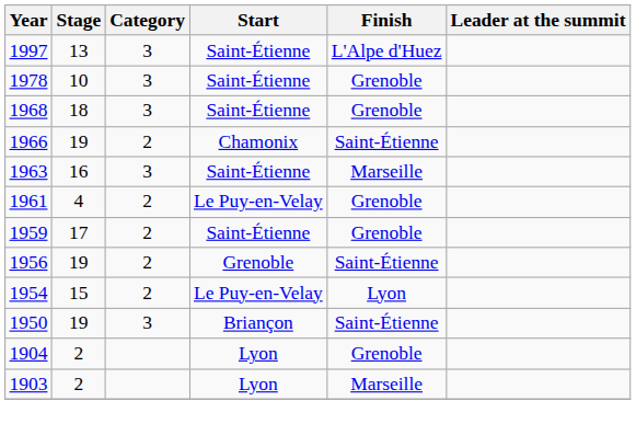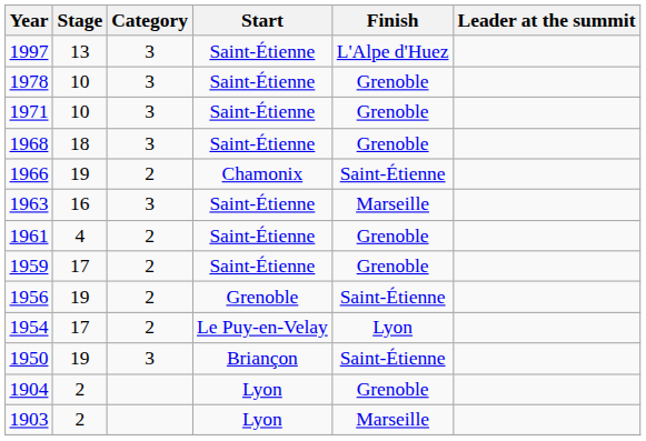 <table class="wikitable" style="text-align: center;">
 <tr>
 <th>Year</th>
 <th>Stage</th>
 <th>Category</th>
 <th>Start</th>
 <th>Finish</th>
 <th>Leader at the summit</th>
 </tr>
 <tr>
 <td><a href='#'>1997</a></td>
 <td>13</td>
 <td>3</td>
 <td><a href='#'>Saint-Étienne</a></td>
 <td><a href='#'>L'Alpe d'Huez</a></td>
 <td align=left></td>
 </tr>
 <tr>
 <td><a href='#'>1978</a></td>
+<td>10</td>
+<td>3</td>
+<td><a href='#'>Saint-Étienne</a></td>
+<td><a href='#'>Grenoble</a></td>
+<td align=left></td>
+</tr>
+<tr>
+<td><a href='#'>1971</a></td>
 <td>10</td>
 <td>3</td>
 <td><a href='#'>Saint-Étienne</a></td>
 <td><a href='#'>Grenoble</a></td>
 <td align=left></td>
 </tr>
 <tr>
 <td><a href='#'>1968</a></td>
 <td>18</td>
 <td>3</td>
 <td><a href='#'>Saint-Étienne</a></td>
 <td><a href='#'>Grenoble</a></td>
 <td align=left></td>
 </tr>
 <tr>
 <td><a href='#'>1966</a></td>
 <td>19</td>
 <td>2</td>
 <td><a href='#'>Chamonix</a></td>
 <td><a href='#'>Saint-Étienne</a></td>
 <td align=left></td>
 </tr>
 <tr>
 <td><a href='#'>1963</a></td>
 <td>16</td>
 <td>3</td>
 <td><a href='#'>Saint-Étienne</a></td>
 <td><a href='#'>Marseille</a></td>
 <td align=left></td>
 </tr>
 <tr>
 <td><a href='#'>1961</a></td>
 <td>4</td>
 <td>2</td>
-<td><a href='#'>Le Puy-en-Velay</a></td>
+<td><a href='#'>Saint-Étienne</a></td>
 <td><a href='#'>Grenoble</a></td>
 <td align=left></td>
 </tr>
 <tr>
 <td><a href='#'>1959</a></td>
 <td>17</td>
 <td>2</td>
 <td><a href='#'>Saint-Étienne</a></td>
 <td><a href='#'>Grenoble</a></td>
 <td align=left></td>
 </tr>
 <tr>
 <td><a href='#'>1956</a></td>
 <td>19</td>
 <td>2</td>
 <td><a href='#'>Grenoble</a></td>
 <td><a href='#'>Saint-Étienne</a></td>
 <td align=left></td>
 </tr>
 <tr>
 <td><a href='#'>1954</a></td>
-<td>15</td>
+<td>17</td>
 <td>2</td>
 <td><a href='#'>Le Puy-en-Velay</a></td>
 <td><a href='#'>Lyon</a></td>
 <td align=left></td>
 </tr>
 <tr>
 <td><a href='#'>1950</a></td>
 <td>19</td>
 <td>3</td>
 <td><a href='#'>Briançon</a></td>
 <td><a href='#'>Saint-Étienne</a></td>
 <td align=left></td>
 </tr>
 <tr>
 <td><a href='#'>1904</a></td>
 <td>2</td>
 <td></td>
 <td><a href='#'>Lyon</a></td>
 <td><a href='#'>Grenoble</a></td>
 <td align=left></td>
 </tr>
 <tr>
 <td><a href='#'>1903</a></td>
 <td>2</td>
 <td></td>
 <td><a href='#'>Lyon</a></td>
 <td><a href='#'>Marseille</a></td>
 <td align=left></td>
 </tr>
 <tr>
 </tr>
 </table>
